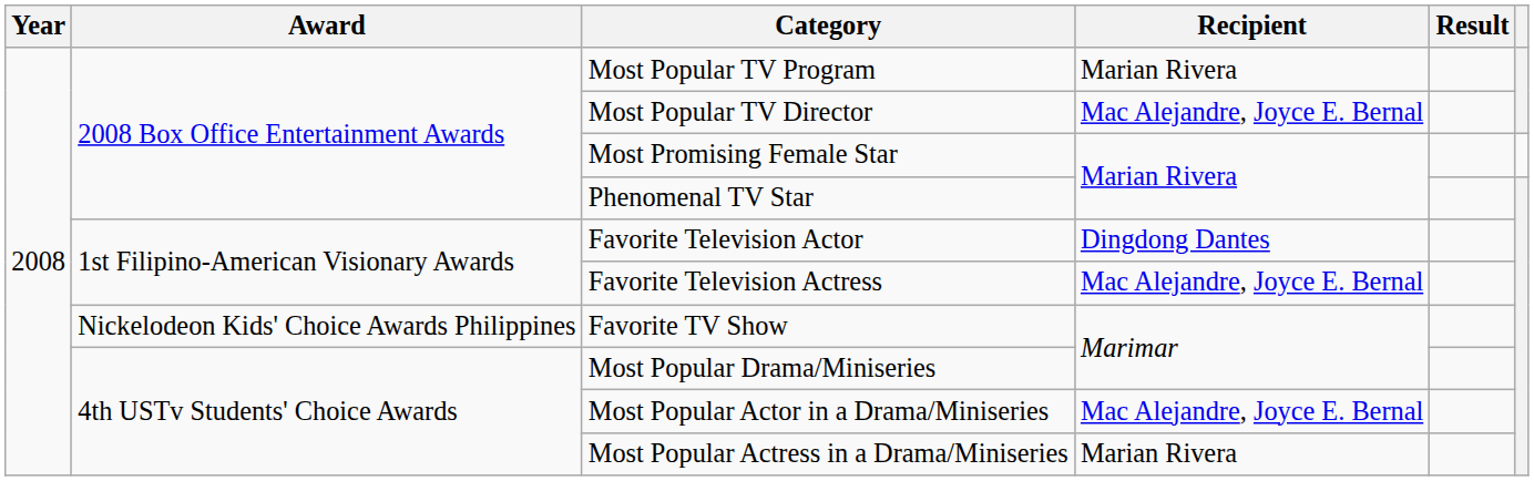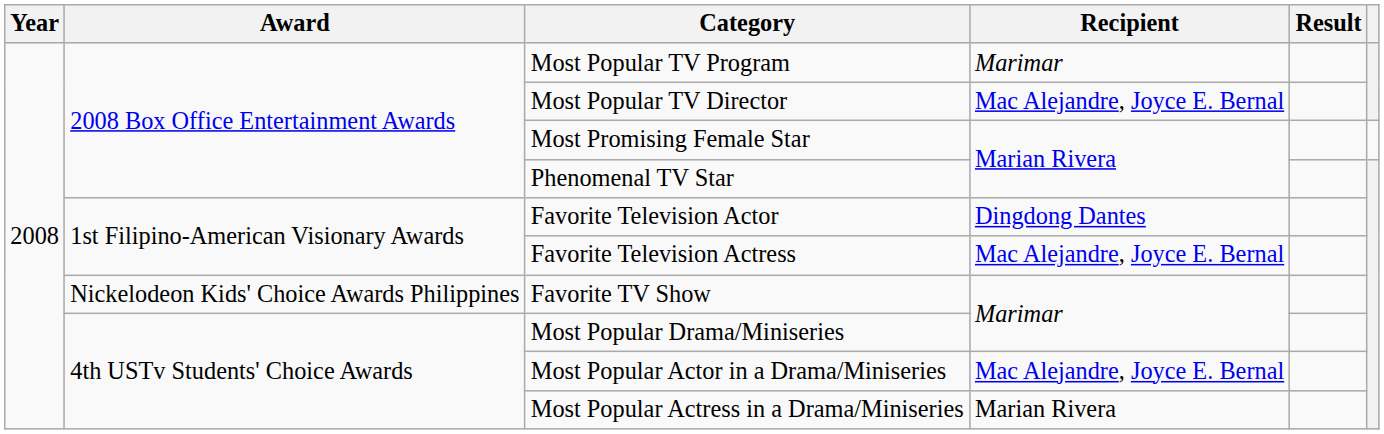 <table class="wikitable">
 <tr>
 <th>Year</th>
 <th>Award</th>
 <th>Category</th>
 <th>Recipient</th>
 <th>Result</th>
 <th></th>
 </tr>
 <tr>
 <td rowspan=10>2008</td>
 <td rowspan=4><a href='#'>2008 Box Office Entertainment Awards</a></td>
 <td>Most Popular TV Program</td>
-<td>Marian Rivera</td>
+<td><em>Marimar</em></td>
 <td></td>
 <th rowspan=2></th>
 </tr>
 <tr>
 <td>Most Popular TV Director</td>
 <td><a href='#'>Mac Alejandre</a>, <a href='#'>Joyce E. Bernal</a></td>
 <td></td>
 </tr>
 <tr>
 <td>Most Promising Female Star</td>
 <td rowspan=2><a href='#'>Marian Rivera</a></td>
 <td></td>
 <td></td>
 </tr>
 <tr>
 <td>Phenomenal TV Star</td>
 <td></td>
 <th rowspan=7></th>
 </tr>
 <tr>
 <td rowspan=2>1st Filipino-American Visionary Awards</td>
 <td>Favorite Television Actor</td>
 <td><a href='#'>Dingdong Dantes</a></td>
 <td></td>
 </tr>
 <tr>
 <td>Favorite Television Actress</td>
 <td><a href='#'>Mac Alejandre</a>, <a href='#'>Joyce E. Bernal</a></td>
 <td></td>
 </tr>
 <tr>
 <td>Nickelodeon Kids' Choice Awards Philippines</td>
 <td>Favorite TV Show</td>
 <td rowspan=2><em>Marimar</em></td>
 <td></td>
 </tr>
 <tr>
 <td rowspan=3>4th USTv Students' Choice Awards</td>
 <td>Most Popular Drama/Miniseries</td>
 <td></td>
 </tr>
 <tr>
 <td>Most Popular Actor in a Drama/Miniseries</td>
 <td><a href='#'>Mac Alejandre</a>, <a href='#'>Joyce E. Bernal</a></td>
 <td></td>
 </tr>
 <tr>
 <td>Most Popular Actress in a Drama/Miniseries</td>
 <td>Marian Rivera</td>
 <td></td>
 </tr>
 </table>
